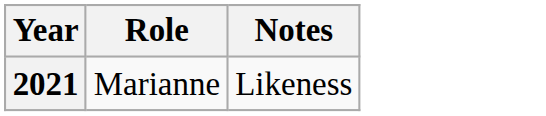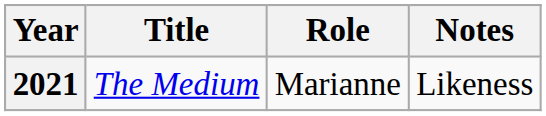 <table class="wikitable plainrowheaders sortable" style="margin-right: 0;">
 <tr>
 <th scope="col">Year</th>
+<th scope="col">Title</th>
 <th scope="col">Role</th>
 <th scope="col" class="unsortable">Notes</th>
 </tr>
 <tr>
 <th scope="row">2021</th>
+<td><em><a href='#'>The Medium</a></em></td>
 <td>Marianne</td>
 <td>Likeness</td>
 </tr>
 </table>
